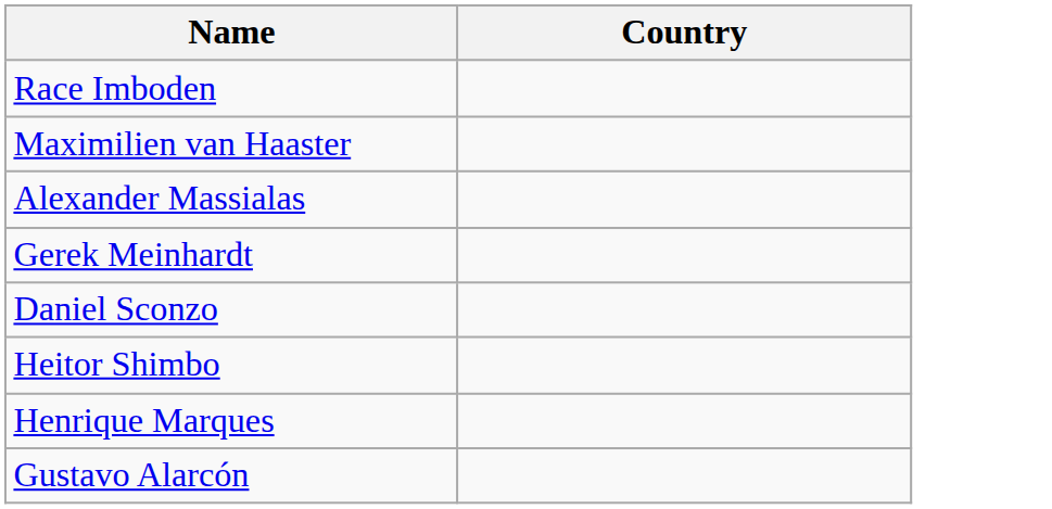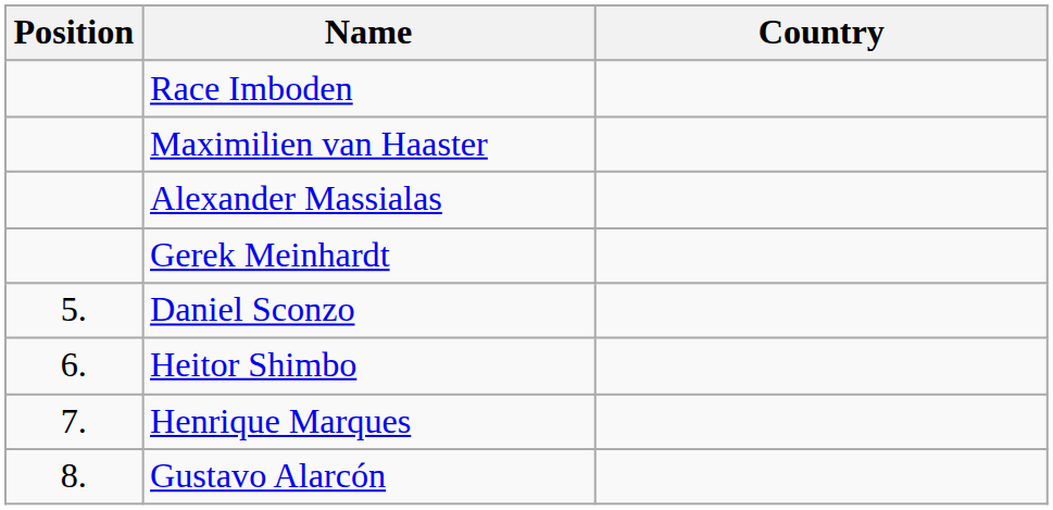 <table class="wikitable">
 <tr>
+<th width="20">Position</th>
 <th width="200">Name</th>
 <th width="200">Country</th>
 </tr>
 <tr>
+<td align="center"></td>
 <td><a href='#'>Race Imboden</a></td>
 <td></td>
 </tr>
 <tr>
+<td align="center"></td>
 <td><a href='#'>Maximilien van Haaster</a></td>
 <td></td>
 </tr>
 <tr>
+<td align="center"></td>
 <td><a href='#'>Alexander Massialas</a></td>
 <td></td>
 </tr>
 <tr>
+<td align="center"></td>
 <td><a href='#'>Gerek Meinhardt</a></td>
 <td></td>
 </tr>
 <tr>
+<td align="center">5.</td>
 <td><a href='#'>Daniel Sconzo</a></td>
 <td></td>
 </tr>
 <tr>
+<td align="center">6.</td>
 <td><a href='#'>Heitor Shimbo</a></td>
 <td></td>
 </tr>
 <tr>
+<td align="center">7.</td>
 <td><a href='#'>Henrique Marques</a></td>
 <td></td>
 </tr>
 <tr>
+<td align="center">8.</td>
 <td><a href='#'>Gustavo Alarcón</a></td>
 <td></td>
 </tr>
 </table>
